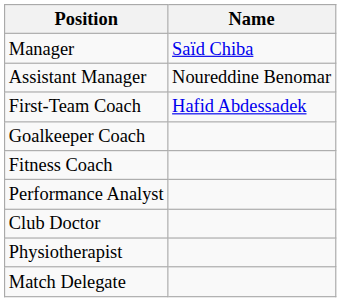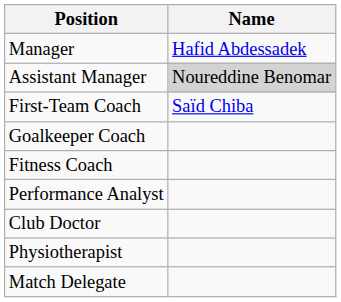 <table class="wikitable">
 <tr>
 <th>Position</th>
 <th>Name</th>
 </tr>
 <tr>
 <td>Manager</td>
-<td> <a href='#'>Saïd Chiba</a></td>
+<td> <a href='#'>Hafid Abdessadek</a></td>
 </tr>
 <tr>
 <td>Assistant Manager</td>
-<td> Noureddine Benomar</td>
+<td style="background: lightgrey;"> Noureddine Benomar</td>
 </tr>
 <tr>
 <td>First-Team Coach</td>
-<td> <a href='#'>Hafid Abdessadek</a></td>
+<td> <a href='#'>Saïd Chiba</a></td>
 </tr>
 <tr>
 <td>Goalkeeper Coach</td>
 <td></td>
 </tr>
 <tr>
 <td>Fitness Coach</td>
 <td></td>
 </tr>
 <tr>
 <td>Performance Analyst</td>
 <td></td>
 </tr>
 <tr>
 <td>Club Doctor</td>
 <td></td>
 </tr>
 <tr>
 <td>Physiotherapist</td>
 <td></td>
 </tr>
 <tr>
 <td>Match Delegate</td>
 <td></td>
 </tr>
 </table>
